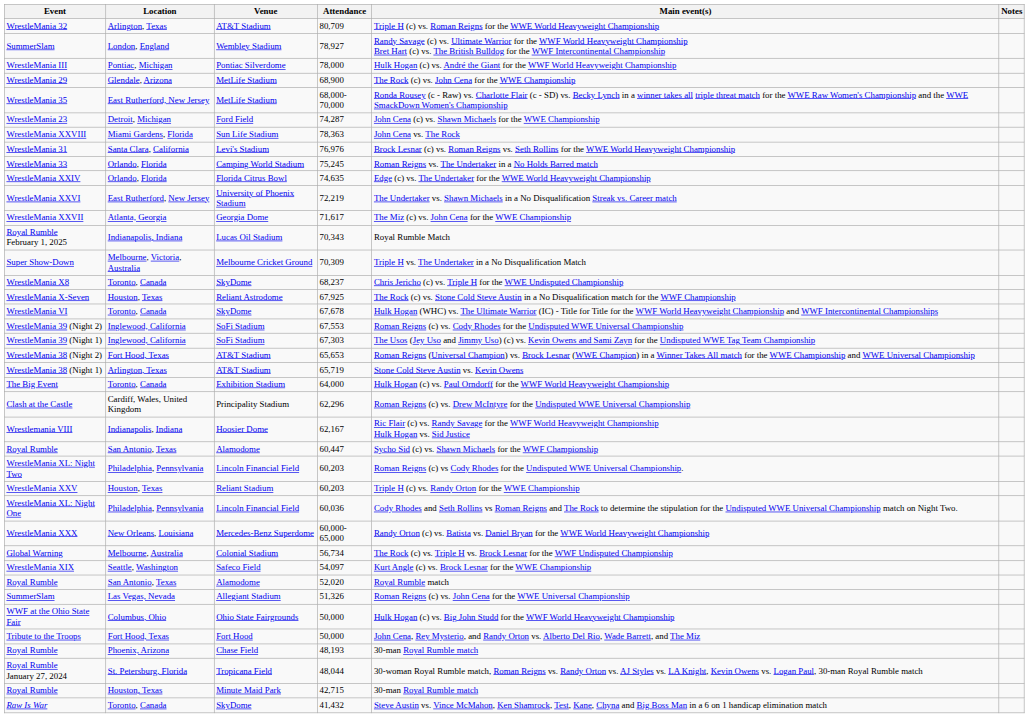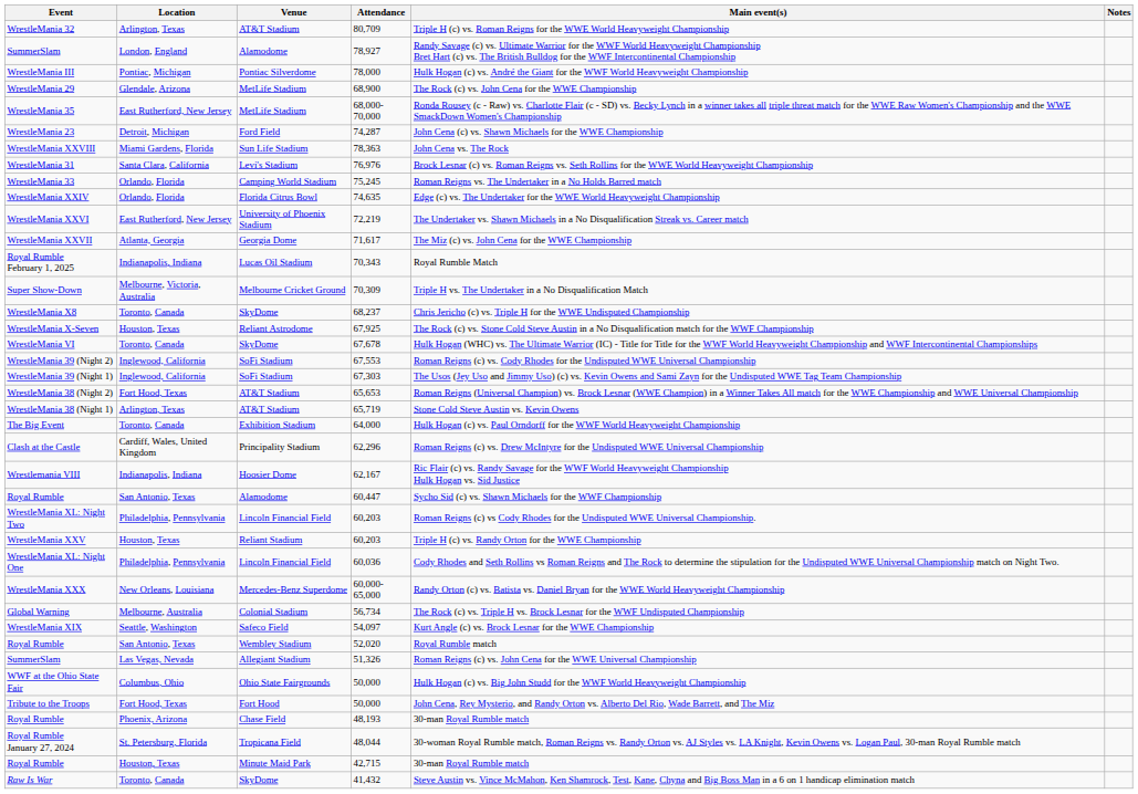 <table class="wikitable sortable" style="font-size:85%;">
 <tr>
 <th class=unsortable>Event</th>
 <th class=unsortable>Location</th>
 <th class=unsortable>Venue</th>
 <th data-sort-type="number">Attendance</th>
 <th class=unsortable>Main event(s)</th>
 <th class=unsortable>Notes</th>
 </tr>
 <tr>
 <td><a href='#'>WrestleMania 32</a> <br> </td>
 <td><a href='#'>Arlington</a>, <a href='#'>Texas</a></td>
 <td><a href='#'>AT&T Stadium</a></td>
 <td>80,709</td>
 <td><a href='#'>Triple H</a> (c) vs. <a href='#'>Roman Reigns</a> for the <a href='#'>WWE World Heavyweight Championship</a></td>
 <td></td>
 </tr>
 <tr>
 <td><a href='#'>SummerSlam</a> <br> </td>
 <td><a href='#'>London</a>, <a href='#'>England</a></td>
-<td><a href='#'>Wembley Stadium</a></td>
+<td><a href='#'>Alamodome</a></td>
 <td>78,927</td>
 <td><a href='#'>Randy Savage</a> (c) vs. <a href='#'>Ultimate Warrior</a> for the <a href='#'>WWF World Heavyweight Championship</a><br><a href='#'>Bret Hart</a> (c) vs. <a href='#'>The British Bulldog</a> for the <a href='#'>WWF Intercontinental Championship</a></td>
 <td></td>
 </tr>
 <tr>
 <td><a href='#'>WrestleMania III</a> <br> </td>
 <td><a href='#'>Pontiac</a>, <a href='#'>Michigan</a></td>
 <td><a href='#'>Pontiac Silverdome</a></td>
 <td>78,000</td>
 <td><a href='#'>Hulk Hogan</a> (c) vs. <a href='#'>André the Giant</a> for the <a href='#'>WWF World Heavyweight Championship</a></td>
 <td></td>
 </tr>
 <tr>
 <td><a href='#'>WrestleMania 29</a> <br> </td>
 <td><a href='#'>Glendale</a>, <a href='#'>Arizona</a></td>
 <td><a href='#'>MetLife Stadium</a></td>
 <td>68,900 </td>
 <td><a href='#'>The Rock</a> (c) vs. <a href='#'>John Cena</a> for the <a href='#'>WWE Championship</a></td>
 <td></td>
 </tr>
 <tr>
 <td><a href='#'>WrestleMania 35</a><br></td>
 <td><a href='#'>East Rutherford, New Jersey</a></td>
 <td><a href='#'>MetLife Stadium</a></td>
 <td>68,000-70,000 </td>
 <td><a href='#'>Ronda Rousey</a> (c - Raw) vs. <a href='#'>Charlotte Flair</a> (c - SD) vs. <a href='#'>Becky Lynch</a> in a <a href='#'>winner takes all</a> <a href='#'>triple threat match</a> for the <a href='#'>WWE Raw Women's Championship</a> and the <a href='#'>WWE SmackDown Women's Championship</a></td>
 <td></td>
 </tr>
 <tr>
 <td><a href='#'>WrestleMania 23</a> <br> </td>
 <td><a href='#'>Detroit</a>, <a href='#'>Michigan</a></td>
 <td><a href='#'>Ford Field</a></td>
 <td>74,287</td>
 <td><a href='#'>John Cena</a> (c) vs. <a href='#'>Shawn Michaels</a> for the <a href='#'>WWE Championship</a></td>
 <td></td>
 </tr>
 <tr>
 <td><a href='#'>WrestleMania XXVIII</a> <br> </td>
 <td><a href='#'>Miami Gardens</a>, <a href='#'>Florida</a></td>
 <td><a href='#'>Sun Life Stadium</a></td>
 <td>78,363</td>
 <td><a href='#'>John Cena</a> vs. <a href='#'>The Rock</a></td>
 <td></td>
 </tr>
 <tr>
 <td><a href='#'>WrestleMania 31</a> <br> </td>
 <td><a href='#'>Santa Clara</a>, <a href='#'>California</a></td>
 <td><a href='#'>Levi's Stadium</a></td>
 <td>76,976</td>
 <td><a href='#'>Brock Lesnar</a> (c) vs. <a href='#'>Roman Reigns</a> vs. <a href='#'>Seth Rollins</a> for the <a href='#'>WWE World Heavyweight Championship</a></td>
 <td></td>
 </tr>
 <tr>
 <td><a href='#'>WrestleMania 33</a> <br> </td>
 <td><a href='#'>Orlando</a>, <a href='#'>Florida</a></td>
 <td><a href='#'>Camping World Stadium</a></td>
 <td>75,245</td>
 <td><a href='#'>Roman Reigns</a> vs. <a href='#'>The Undertaker</a> in a <a href='#'>No Holds Barred match</a></td>
 <td></td>
 </tr>
 <tr>
 <td><a href='#'>WrestleMania XXIV</a> <br> </td>
 <td><a href='#'>Orlando</a>, <a href='#'>Florida</a></td>
 <td><a href='#'>Florida Citrus Bowl</a></td>
 <td>74,635</td>
 <td><a href='#'>Edge</a> (c) vs. <a href='#'>The Undertaker</a> for the <a href='#'>WWE World Heavyweight Championship</a></td>
 <td></td>
 </tr>
 <tr>
 <td><a href='#'>WrestleMania XXVI</a> <br> </td>
 <td><a href='#'>East Rutherford</a>, <a href='#'>New Jersey</a></td>
 <td><a href='#'>University of Phoenix Stadium</a></td>
 <td>72,219</td>
 <td><a href='#'>The Undertaker</a> vs. <a href='#'>Shawn Michaels</a> in a No Disqualification <a href='#'>Streak vs. Career match</a></td>
 <td></td>
 </tr>
 <tr>
 <td><a href='#'>WrestleMania XXVII</a> <br> </td>
 <td><a href='#'>Atlanta, Georgia</a></td>
 <td><a href='#'>Georgia Dome</a></td>
 <td>71,617</td>
 <td><a href='#'>The Miz</a> (c) vs. <a href='#'>John Cena</a> for the <a href='#'>WWE Championship</a></td>
 <td></td>
 </tr>
 <tr>
 <td><a href='#'>Royal Rumble</a><br>February 1, 2025</td>
 <td><a href='#'>Indianapolis, Indiana</a></td>
 <td><a href='#'>Lucas Oil Stadium</a></td>
 <td>70,343</td>
 <td>Royal Rumble Match</td>
 <td></td>
 </tr>
 <tr>
 <td><a href='#'>Super Show-Down</a> <br> </td>
 <td><a href='#'>Melbourne</a>, <a href='#'>Victoria</a>, <a href='#'>Australia</a></td>
 <td><a href='#'>Melbourne Cricket Ground</a></td>
 <td>70,309</td>
 <td><a href='#'>Triple H</a> vs. <a href='#'>The Undertaker</a> in a No Disqualification Match</td>
 </tr>
 <tr>
 <td><a href='#'>WrestleMania X8</a> <br> </td>
 <td><a href='#'>Toronto</a>, <a href='#'>Canada</a></td>
 <td><a href='#'>SkyDome</a></td>
 <td>68,237</td>
 <td><a href='#'>Chris Jericho</a> (c) vs. <a href='#'>Triple H</a> for the <a href='#'>WWE Undisputed Championship</a></td>
 <td></td>
 </tr>
 <tr>
 <td><a href='#'>WrestleMania X-Seven</a> <br> </td>
 <td><a href='#'>Houston</a>, <a href='#'>Texas</a></td>
 <td><a href='#'>Reliant Astrodome</a></td>
 <td>67,925</td>
 <td><a href='#'>The Rock</a> (c) vs. <a href='#'>Stone Cold Steve Austin</a> in a No Disqualification match for the <a href='#'>WWF Championship</a></td>
 <td></td>
 </tr>
 <tr>
 <td><a href='#'>WrestleMania VI</a> <br> </td>
 <td><a href='#'>Toronto</a>, <a href='#'>Canada</a></td>
 <td><a href='#'>SkyDome</a></td>
 <td>67,678</td>
 <td><a href='#'>Hulk Hogan</a> (WHC) vs. <a href='#'>The Ultimate Warrior</a> (IC) - Title for Title for the <a href='#'>WWF World Heavyweight Championship</a> and <a href='#'>WWF Intercontinental Championships</a></td>
 <td></td>
 </tr>
 <tr>
 <td><a href='#'>WrestleMania 39</a> (Night 2) <br> </td>
 <td><a href='#'>Inglewood, California</a></td>
 <td><a href='#'>SoFi Stadium</a></td>
 <td>67,553</td>
 <td><a href='#'>Roman Reigns</a> (c) vs. <a href='#'>Cody Rhodes</a> for the <a href='#'>Undisputed WWE Universal Championship</a></td>
 <td></td>
 </tr>
 <tr>
 <td><a href='#'>WrestleMania 39</a> (Night 1) <br> </td>
 <td><a href='#'>Inglewood, California</a></td>
 <td><a href='#'>SoFi Stadium</a></td>
 <td>67,303</td>
 <td><a href='#'>The Usos</a> (<a href='#'>Jey Uso</a> and <a href='#'>Jimmy Uso</a>) (c) vs. <a href='#'>Kevin Owens and Sami Zayn</a> for the <a href='#'>Undisputed WWE Tag Team Championship</a></td>
 <td></td>
 </tr>
 <tr>
 <td><a href='#'>WrestleMania 38</a> (Night 2) <br> </td>
 <td><a href='#'>Fort Hood, Texas</a></td>
 <td><a href='#'>AT&T Stadium</a></td>
 <td>65,653</td>
 <td><a href='#'>Roman Reigns</a> (<a href='#'>Universal Champion</a>) vs. <a href='#'>Brock Lesnar</a> (<a href='#'>WWE Champion</a>) in a <a href='#'>Winner Takes All match</a> for the <a href='#'>WWE Championship</a> and <a href='#'>WWE Universal Championship</a></td>
 <td></td>
 </tr>
 <tr>
 <td><a href='#'>WrestleMania 38</a> (Night 1) <br> </td>
 <td><a href='#'>Arlington, Texas</a></td>
 <td><a href='#'>AT&T Stadium</a></td>
 <td>65,719</td>
 <td><a href='#'>Stone Cold Steve Austin</a> vs. <a href='#'>Kevin Owens</a></td>
 <td></td>
 </tr>
 <tr>
 <td><a href='#'>The Big Event</a> <br> </td>
 <td><a href='#'>Toronto</a>, <a href='#'>Canada</a></td>
 <td><a href='#'>Exhibition Stadium</a></td>
 <td>64,000</td>
 <td><a href='#'>Hulk Hogan</a> (c) vs. <a href='#'>Paul Orndorff</a> for the <a href='#'>WWF World Heavyweight Championship</a></td>
 <td></td>
 </tr>
 <tr>
 <td><a href='#'>Clash at the Castle</a> <br> </td>
 <td>Cardiff, Wales, United Kingdom</td>
 <td>Principality Stadium</td>
 <td>62,296</td>
 <td><a href='#'>Roman Reigns</a> (c) vs. <a href='#'>Drew McIntyre</a> for the <a href='#'>Undisputed WWE Universal Championship</a></td>
 </tr>
 <tr>
 <td><a href='#'>Wrestlemania VIII</a> <br> </td>
 <td><a href='#'>Indianapolis</a>, <a href='#'>Indiana</a></td>
 <td><a href='#'>Hoosier Dome</a></td>
 <td>62,167</td>
 <td><a href='#'>Ric Flair</a> (c) vs. <a href='#'>Randy Savage</a> for the <a href='#'>WWF World Heavyweight Championship</a><br><a href='#'>Hulk Hogan</a> vs. <a href='#'>Sid Justice</a></td>
 <td></td>
 </tr>
 <tr>
 <td><a href='#'>Royal Rumble</a> <br> </td>
 <td><a href='#'>San Antonio</a>, <a href='#'>Texas</a></td>
 <td><a href='#'>Alamodome</a></td>
 <td>60,447</td>
 <td><a href='#'>Sycho Sid</a> (c) vs. <a href='#'>Shawn Michaels</a> for the <a href='#'>WWF Championship</a></td>
 <td></td>
 </tr>
 <tr>
 <td><a href='#'>WrestleMania XL: Night Two</a> </td>
 <td><a href='#'>Philadelphia</a>, <a href='#'>Pennsylvania</a></td>
 <td><a href='#'>Lincoln Financial Field</a></td>
 <td>60,203</td>
 <td><a href='#'>Roman Reigns</a> (c) vs <a href='#'>Cody Rhodes</a> for the <a href='#'>Undisputed WWE Universal Championship</a>.</td>
 <td></td>
 </tr>
 <tr>
 <td><a href='#'>WrestleMania XXV</a> <br> </td>
 <td><a href='#'>Houston</a>, <a href='#'>Texas</a></td>
 <td><a href='#'>Reliant Stadium</a></td>
 <td>60,203</td>
 <td><a href='#'>Triple H</a> (c) vs. <a href='#'>Randy Orton</a> for the <a href='#'>WWE Championship</a></td>
 <td></td>
 </tr>
 <tr>
 <td><a href='#'>WrestleMania XL: Night One</a> </td>
 <td><a href='#'>Philadelphia</a>, <a href='#'>Pennsylvania</a></td>
 <td><a href='#'>Lincoln Financial Field</a></td>
 <td>60,036</td>
 <td><a href='#'>Cody Rhodes</a> and <a href='#'>Seth Rollins</a> vs <a href='#'>Roman Reigns</a> and <a href='#'>The Rock</a> to determine the stipulation for the <a href='#'>Undisputed WWE Universal Championship</a> match on Night Two.</td>
 <td></td>
 </tr>
 <tr>
 <td><a href='#'>WrestleMania XXX</a> <br> </td>
 <td><a href='#'>New Orleans</a>, <a href='#'>Louisiana</a></td>
 <td><a href='#'>Mercedes-Benz Superdome</a></td>
 <td>60,000-65,000</td>
 <td><a href='#'>Randy Orton</a> (c) vs. <a href='#'>Batista</a> vs. <a href='#'>Daniel Bryan</a> for the <a href='#'>WWE World Heavyweight Championship</a></td>
 <td></td>
 </tr>
 <tr>
 <td><a href='#'>Global Warning</a> <br> </td>
 <td><a href='#'>Melbourne</a>, <a href='#'>Australia</a></td>
 <td><a href='#'>Colonial Stadium</a></td>
 <td>56,734</td>
 <td><a href='#'>The Rock</a> (c) vs. <a href='#'>Triple H</a> vs. <a href='#'>Brock Lesnar</a> for the <a href='#'>WWF Undisputed Championship</a></td>
 <td></td>
 </tr>
 <tr>
 <td><a href='#'>WrestleMania XIX</a> <br> </td>
 <td><a href='#'>Seattle</a>, <a href='#'>Washington</a></td>
 <td><a href='#'>Safeco Field</a></td>
 <td>54,097</td>
 <td><a href='#'>Kurt Angle</a> (c) vs. <a href='#'>Brock Lesnar</a> for the <a href='#'>WWE Championship</a></td>
 <td></td>
 </tr>
 <tr>
 <td><a href='#'>Royal Rumble</a> <br> </td>
 <td><a href='#'>San Antonio</a>, <a href='#'>Texas</a></td>
-<td><a href='#'>Alamodome</a></td>
+<td><a href='#'>Wembley Stadium</a></td>
 <td>52,020</td>
 <td><a href='#'>Royal Rumble</a> match</td>
 <td></td>
 </tr>
 <tr>
 <td><a href='#'>SummerSlam</a> <br> </td>
 <td><a href='#'>Las Vegas, Nevada</a></td>
 <td><a href='#'>Allegiant Stadium</a></td>
 <td>51,326</td>
 <td><a href='#'>Roman Reigns</a> (c) vs. <a href='#'>John Cena</a> for the <a href='#'>WWE Universal Championship</a></td>
 <td></td>
 </tr>
 <tr>
 <td><a href='#'>WWF at the Ohio State Fair</a> <br> </td>
 <td><a href='#'>Columbus, Ohio</a></td>
 <td><a href='#'>Ohio State Fairgrounds</a></td>
 <td>50,000</td>
 <td><a href='#'>Hulk Hogan</a> (c) vs. <a href='#'>Big John Studd</a> for the <a href='#'>WWF World Heavyweight Championship</a></td>
 <td></td>
 </tr>
 <tr>
 <td><a href='#'>Tribute to the Troops</a> <br> </td>
 <td><a href='#'>Fort Hood, Texas</a></td>
 <td><a href='#'>Fort Hood</a></td>
 <td>50,000</td>
 <td><a href='#'>John Cena</a>, <a href='#'>Rey Mysterio</a>, and <a href='#'>Randy Orton</a> vs. <a href='#'>Alberto Del Rio</a>, <a href='#'>Wade Barrett</a>, and <a href='#'>The Miz</a></td>
 <td></td>
 </tr>
 <tr>
 <td><a href='#'>Royal Rumble</a> <br> </td>
 <td><a href='#'>Phoenix, Arizona</a></td>
 <td><a href='#'>Chase Field</a></td>
 <td>48,193</td>
 <td>30-man <a href='#'>Royal Rumble match</a></td>
 <td></td>
 </tr>
 <tr>
 <td><a href='#'>Royal Rumble</a><br>January 27, 2024</td>
 <td><a href='#'>St. Petersburg, Florida</a></td>
 <td><a href='#'>Tropicana Field</a></td>
 <td>48,044</td>
 <td>30-woman Royal Rumble match, <a href='#'>Roman Reigns</a> vs. <a href='#'>Randy Orton</a> vs. <a href='#'>AJ Styles</a> vs. <a href='#'>LA Knight</a>, <a href='#'>Kevin Owens</a> vs. <a href='#'>Logan Paul</a>, 30-man Royal Rumble match</td>
 <td></td>
 </tr>
 <tr>
 <td><a href='#'>Royal Rumble</a> <br> </td>
 <td><a href='#'>Houston, Texas</a></td>
 <td><a href='#'>Minute Maid Park</a></td>
 <td>42,715</td>
 <td>30-man <a href='#'>Royal Rumble match</a></td>
 <td></td>
 </tr>
 <tr>
 <td><em><a href='#'>Raw Is War</a></em> <br> </td>
 <td><a href='#'>Toronto</a>, <a href='#'>Canada</a></td>
 <td><a href='#'>SkyDome</a></td>
 <td>41,432</td>
 <td><a href='#'>Steve Austin</a> vs. <a href='#'>Vince McMahon</a>, <a href='#'>Ken Shamrock</a>, <a href='#'>Test</a>, <a href='#'>Kane</a>, <a href='#'>Chyna</a> and <a href='#'>Big Boss Man</a> in a 6 on 1 handicap elimination match</td>
 <td></td>
 </tr>
 </table>
